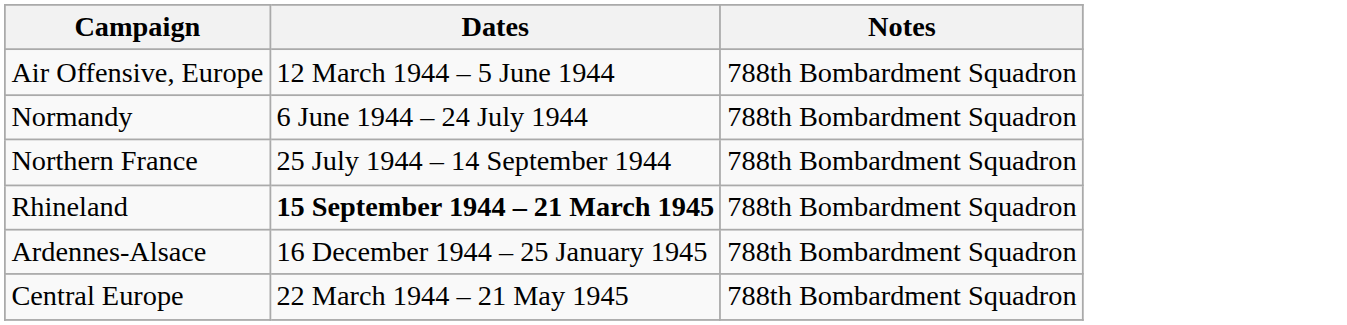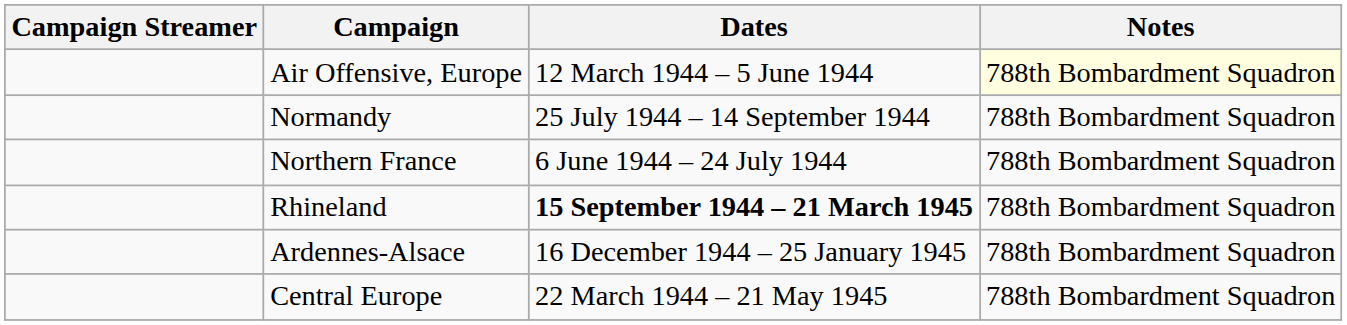 <table class="wikitable">
 <tr style="background:#efefef;">
+<th>Campaign Streamer</th>
 <th>Campaign</th>
 <th>Dates</th>
 <th>Notes</th>
 </tr>
 <tr>
+<td></td>
 <td>Air Offensive, Europe</td>
 <td>12 March 1944 – 5 June 1944</td>
+<td style="background: lightyellow;">788th Bombardment Squadron</td>
+</tr>
+<tr>
+<td></td>
+<td>Normandy</td>
+<td>25 July 1944 – 14 September 1944</td>
 <td>788th Bombardment Squadron</td>
 </tr>
 <tr>
-<td>Normandy</td>
+<td></td>
+<td>Northern France</td>
 <td>6 June 1944 – 24 July 1944</td>
 <td>788th Bombardment Squadron</td>
 </tr>
 <tr>
-<td>Northern France</td>
-<td>25 July 1944 – 14 September 1944</td>
-<td>788th Bombardment Squadron</td>
-</tr>
-<tr>
+<td></td>
 <td>Rhineland</td>
 <td><strong>15 September 1944 – 21 March 1945</strong></td>
 <td>788th Bombardment Squadron</td>
 </tr>
 <tr>
+<td></td>
 <td>Ardennes-Alsace</td>
 <td>16 December 1944 – 25 January 1945</td>
 <td>788th Bombardment Squadron</td>
 </tr>
 <tr>
+<td></td>
 <td>Central Europe</td>
 <td>22 March 1944 – 21 May 1945</td>
 <td>788th Bombardment Squadron</td>
 </tr>
 </table>
